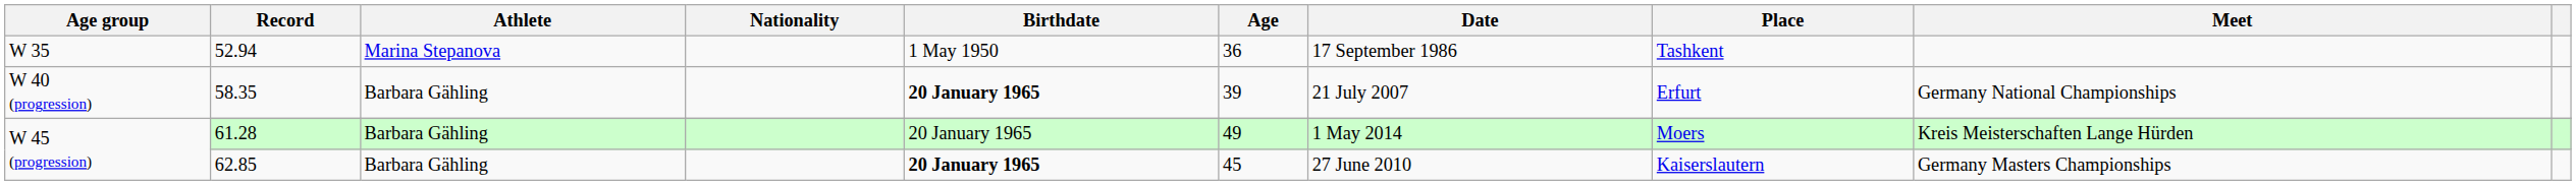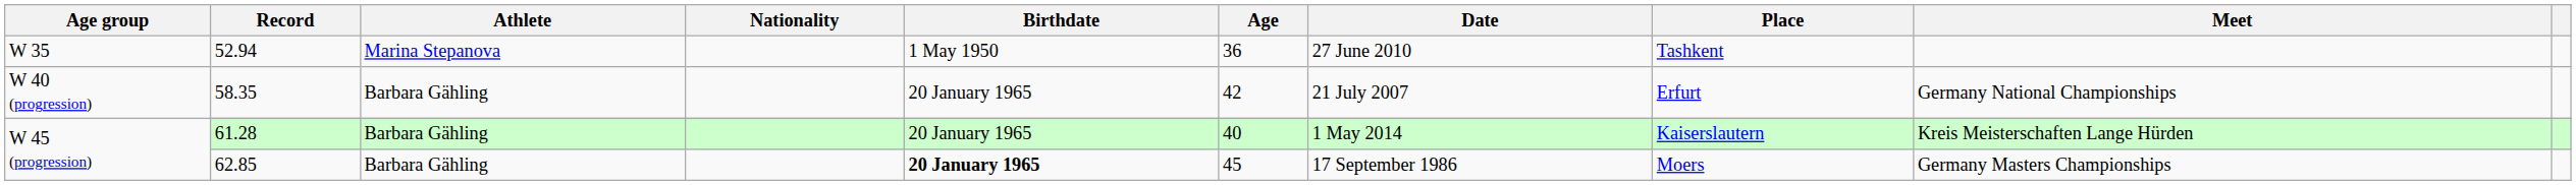 <table class="wikitable" style="font-size:90%; width: 100%;">
 <tr>
 <th>Age group</th>
 <th>Record</th>
 <th>Athlete</th>
 <th>Nationality</th>
 <th>Birthdate</th>
 <th>Age</th>
 <th>Date</th>
 <th>Place</th>
 <th>Meet</th>
 <th></th>
 </tr>
 <tr>
 <td>W 35</td>
 <td>52.94</td>
 <td><a href='#'>Marina Stepanova</a></td>
 <td></td>
 <td>1 May 1950</td>
 <td>36</td>
-<td>17 September 1986</td>
+<td>27 June 2010</td>
 <td><a href='#'>Tashkent</a> </td>
 <td></td>
 <td></td>
 </tr>
 <tr>
 <td>W 40  <br><small>(<a href='#'>progression</a>)</small></td>
 <td>58.35</td>
 <td>Barbara Gähling</td>
 <td></td>
-<td><strong>20 January 1965</strong></td>
-<td>39</td>
+<td>20 January 1965</td>
+<td>42</td>
 <td>21 July 2007</td>
 <td><a href='#'>Erfurt</a> </td>
 <td>Germany National Championships</td>
 <td></td>
 </tr>
 <tr>
 <td rowspan=3>W 45 <br><small>(<a href='#'>progression</a>)</small></td>
 </tr>
 <tr style="background:#cfc;">
 <td>61.28</td>
 <td>Barbara Gähling</td>
 <td></td>
 <td>20 January 1965</td>
-<td>49</td>
+<td>40</td>
 <td>1 May 2014</td>
-<td><a href='#'>Moers</a> </td>
+<td><a href='#'>Kaiserslautern</a> </td>
 <td>Kreis Meisterschaften Lange Hürden</td>
 <td></td>
 </tr>
 <tr>
 <td>62.85</td>
 <td>Barbara Gähling</td>
 <td></td>
 <td><strong>20 January 1965</strong></td>
 <td>45</td>
-<td>27 June 2010</td>
-<td><a href='#'>Kaiserslautern</a> </td>
+<td>17 September 1986</td>
+<td><a href='#'>Moers</a> </td>
 <td>Germany Masters Championships</td>
 <td></td>
 </tr>
 </table>
